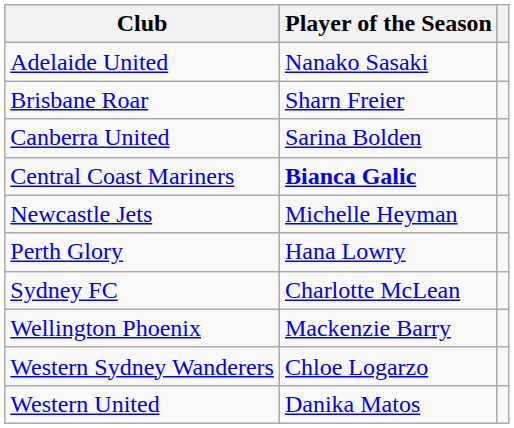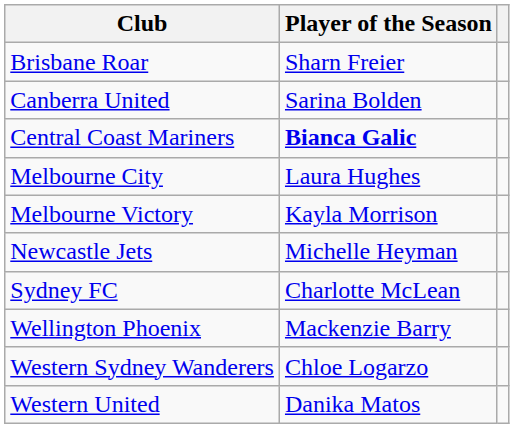 <table class=wikitable>
 <tr>
 <th>Club</th>
 <th>Player of the Season</th>
 <th></th>
-</tr>
-<tr>
-<td><a href='#'>Adelaide United</a></td>
-<td> <a href='#'>Nanako Sasaki</a></td>
-<td align=center></td>
 </tr>
 <tr>
 <td><a href='#'>Brisbane Roar</a></td>
 <td> <a href='#'>Sharn Freier</a></td>
 <td align=center></td>
 </tr>
 <tr>
 <td><a href='#'>Canberra United</a></td>
 <td> <a href='#'>Sarina Bolden</a></td>
 <td align=center></td>
 </tr>
 <tr>
 <td><a href='#'>Central Coast Mariners</a></td>
 <td><strong> <a href='#'>Bianca Galic</a></strong></td>
 <td align=center></td>
 </tr>
 <tr>
-<td><a href='#'>Newcastle Jets</a></td>
-<td> <a href='#'>Michelle Heyman</a></td>
+<td><a href='#'>Melbourne City</a></td>
+<td> <a href='#'>Laura Hughes</a></td>
 <td align=center></td>
 </tr>
 <tr>
-<td><a href='#'>Perth Glory</a></td>
-<td> <a href='#'>Hana Lowry</a></td>
+<td><a href='#'>Melbourne Victory</a></td>
+<td> <a href='#'>Kayla Morrison</a></td>
+<td align=center></td>
+</tr>
+<tr>
+<td><a href='#'>Newcastle Jets</a></td>
+<td> <a href='#'>Michelle Heyman</a></td>
 <td align=center></td>
 </tr>
 <tr>
 <td><a href='#'>Sydney FC</a></td>
 <td> <a href='#'>Charlotte McLean</a></td>
 <td align=center></td>
 </tr>
 <tr>
 <td><a href='#'>Wellington Phoenix</a></td>
 <td> <a href='#'>Mackenzie Barry</a></td>
 <td align=center></td>
 </tr>
 <tr>
 <td><a href='#'>Western Sydney Wanderers</a></td>
 <td> <a href='#'>Chloe Logarzo</a></td>
 <td align=center></td>
 </tr>
 <tr>
 <td><a href='#'>Western United</a></td>
 <td> <a href='#'>Danika Matos</a></td>
 <td align=center></td>
 </tr>
 </table>
